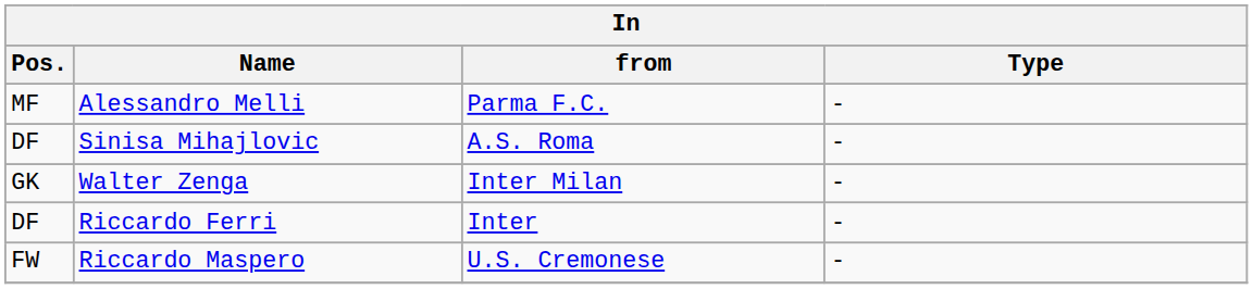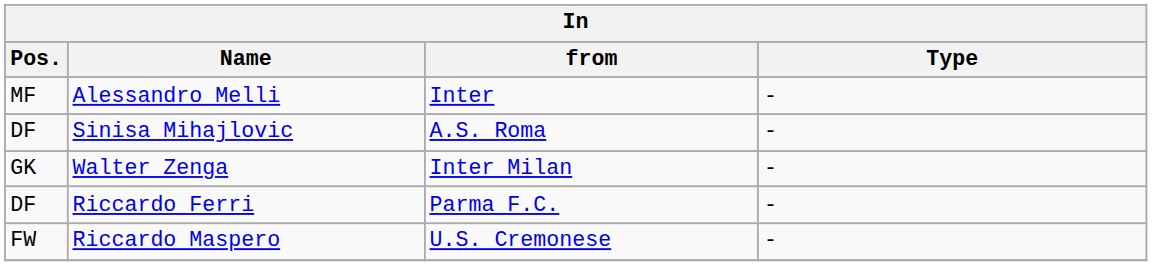 <table class="wikitable" style="font-size:90%;width:99%;">
 <tr>
 <th colspan="4">In</th>
 </tr>
 <tr>
 <th width=3%>Pos.</th>
 <th width=32%>Name</th>
 <th width=30%>from</th>
 <th width=35%>Type</th>
 </tr>
 <tr>
 <td>MF</td>
 <td><a href='#'>Alessandro Melli</a></td>
-<td><a href='#'>Parma F.C.</a></td>
+<td><a href='#'>Inter</a></td>
 <td>-</td>
 </tr>
 <tr>
 <td>DF</td>
 <td><a href='#'>Sinisa Mihajlovic</a></td>
 <td><a href='#'>A.S. Roma</a></td>
 <td>-</td>
 </tr>
 <tr>
 <td>GK</td>
 <td><a href='#'>Walter Zenga</a></td>
 <td><a href='#'>Inter Milan</a></td>
 <td>-</td>
 </tr>
 <tr>
 <td>DF</td>
 <td><a href='#'>Riccardo Ferri</a></td>
-<td><a href='#'>Inter</a></td>
+<td><a href='#'>Parma F.C.</a></td>
 <td>-</td>
 </tr>
 <tr>
 <td>FW</td>
 <td><a href='#'>Riccardo Maspero</a></td>
 <td><a href='#'>U.S. Cremonese</a></td>
 <td>-</td>
 </tr>
 <tr>
 </tr>
 </table>
